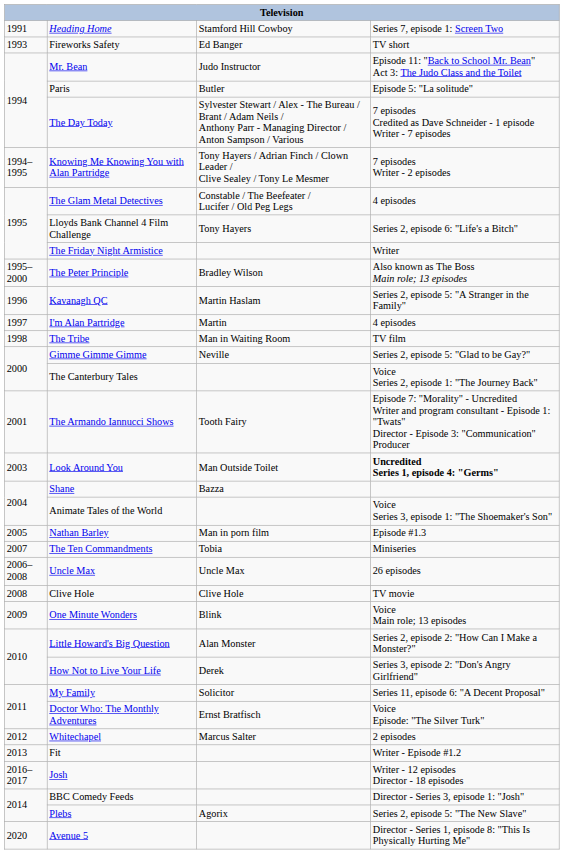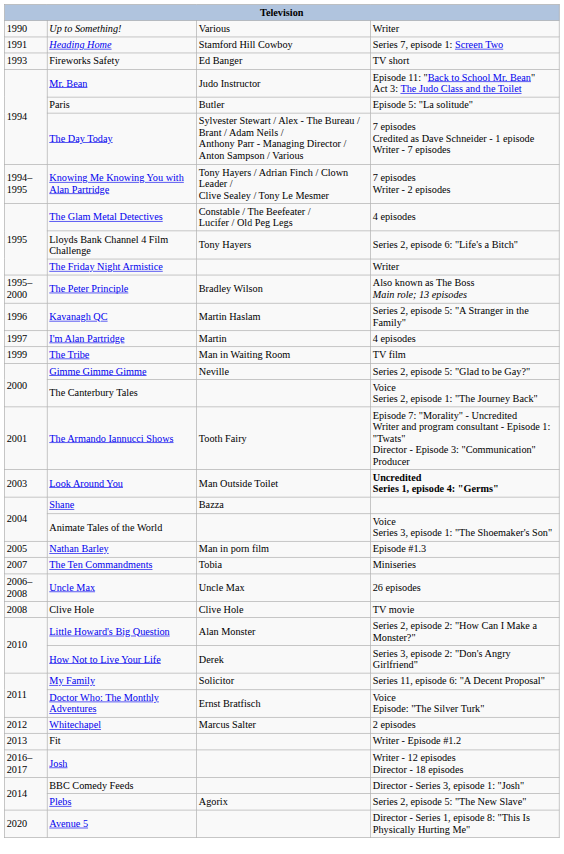 <table class="wikitable">
 <tr>
 <th colspan=4 style="background:#B0C4DE;">Television</th>
+</tr>
+<tr>
+<td>1990</td>
+<td><em>Up to Something!</em></td>
+<td>Various</td>
+<td>Writer</td>
 </tr>
 <tr>
 <td>1991</td>
 <td><em><a href='#'>Heading Home</a></td>
 <td>Stamford Hill Cowboy</td>
 <td>Series 7, episode 1: </em><a href='#'>Screen Two</a><em></td>
 </tr>
 <tr>
 <td>1993</td>
 <td></em>Fireworks Safety<em></td>
 <td>Ed Banger</td>
 <td>TV short</td>
 </tr>
 <tr>
 <td rowspan=3>1994</td>
 <td></em><a href='#'>Mr. Bean</a><em></td>
 <td>Judo Instructor</td>
 <td>Episode 11: "<a href='#'>Back to School Mr. Bean</a>"<br> Act 3: <a href='#'>The Judo Class and the Toilet</a></td>
 </tr>
 <tr>
 <td></em>Paris<em></td>
 <td>Butler</td>
 <td>Episode 5: "La solitude"</td>
 </tr>
 <tr>
 <td></em><a href='#'>The Day Today</a><em></td>
 <td>Sylvester Stewart / Alex - The Bureau / Brant / Adam Neils /<br> Anthony Parr - Managing Director / Anton Sampson / Various</td>
 <td>7 episodes<br> Credited as Dave Schneider - 1 episode<br> Writer - 7 episodes</td>
 </tr>
 <tr>
 <td>1994–1995</td>
 <td></em><a href='#'>Knowing Me Knowing You with Alan Partridge</a><em></td>
 <td>Tony Hayers / Adrian Finch / Clown Leader /<br> Clive Sealey /  Tony Le Mesmer</td>
 <td>7 episodes<br> Writer - 2 episodes</td>
 </tr>
 <tr>
 <td rowspan=3>1995</td>
 <td></em><a href='#'>The Glam Metal Detectives</a><em></td>
 <td>Constable / The Beefeater /<br> Lucifer / Old Peg Legs</td>
 <td>4 episodes</td>
 </tr>
 <tr>
 <td></em>Lloyds Bank Channel 4 Film Challenge<em></td>
 <td>Tony Hayers</td>
 <td>Series 2, episode 6: "Life's a Bitch"</td>
 </tr>
 <tr>
 <td></em><a href='#'>The Friday Night Armistice</a><em></td>
 <td></td>
 <td>Writer</td>
 </tr>
 <tr>
 <td>1995–2000</td>
 <td></em><a href='#'>The Peter Principle</a><em></td>
 <td>Bradley Wilson</td>
 <td>Also known as </em>The Boss<em><br> Main role; 13 episodes</td>
 </tr>
 <tr>
 <td>1996</td>
 <td></em><a href='#'>Kavanagh QC</a><em></td>
 <td>Martin Haslam</td>
 <td>Series 2, episode 5: "A Stranger in the Family"</td>
 </tr>
 <tr>
 <td>1997</td>
 <td></em><a href='#'>I'm Alan Partridge</a><em></td>
 <td>Martin</td>
 <td>4 episodes</td>
 </tr>
 <tr>
-<td>1998</td>
+<td>1999</td>
 <td></em><a href='#'>The Tribe</a><em></td>
 <td>Man in Waiting Room</td>
 <td>TV film</td>
 </tr>
 <tr>
 <td rowspan=2>2000</td>
 <td></em><a href='#'>Gimme Gimme Gimme</a><em></td>
 <td>Neville</td>
 <td>Series 2, episode 5: "Glad to be Gay?"</td>
 </tr>
 <tr>
 <td></em>The Canterbury Tales<em></td>
 <td></td>
 <td>Voice<br> Series 2, episode 1: "The Journey Back"</td>
 </tr>
 <tr>
 <td>2001</td>
 <td></em><a href='#'>The Armando Iannucci Shows</a><em></td>
 <td>Tooth Fairy</td>
 <td>Episode 7: "Morality" - Uncredited<br> Writer and program consultant - Episode 1: "Twats"<br> Director - Episode 3: "Communication"<br> Producer</td>
 </tr>
 <tr>
 <td>2003</td>
 <td></em><a href='#'>Look Around You</a><em></td>
 <td>Man Outside Toilet</td>
 <td><strong>Uncredited<br> Series 1, episode 4: "Germs"</strong></td>
 </tr>
 <tr>
 <td rowspan=2>2004</td>
 <td></em><a href='#'>Shane</a><em></td>
 <td>Bazza</td>
 <td></td>
 </tr>
 <tr>
 <td></em>Animate Tales of the World<em></td>
 <td></td>
 <td>Voice<br> Series 3, episode 1: "The Shoemaker's Son"</td>
 </tr>
 <tr>
 <td>2005</td>
 <td></em><a href='#'>Nathan Barley</a><em></td>
 <td>Man in porn film</td>
 <td>Episode #1.3</td>
 </tr>
 <tr>
 <td>2007</td>
 <td></em><a href='#'>The Ten Commandments</a><em></td>
 <td>Tobia</td>
 <td>Miniseries</td>
 </tr>
 <tr>
 <td>2006–2008</td>
 <td></em><a href='#'>Uncle Max</a><em></td>
 <td>Uncle Max</td>
 <td>26 episodes</td>
 </tr>
 <tr>
 <td>2008</td>
 <td></em>Clive Hole<em></td>
 <td>Clive Hole</td>
 <td>TV movie</td>
 </tr>
 <tr>
-<td>2009</td>
-<td></em><a href='#'>One Minute Wonders</a><em></td>
-<td>Blink</td>
-<td>Voice<br> Main role; 13 episodes</td>
-</tr>
-<tr>
 <td rowspan=2>2010</td>
 <td></em><a href='#'>Little Howard's Big Question</a><em></td>
 <td>Alan Monster</td>
 <td>Series 2, episode 2: "How Can I Make a Monster?"</td>
 </tr>
 <tr>
 <td></em><a href='#'>How Not to Live Your Life</a><em></td>
 <td>Derek</td>
 <td>Series 3, episode 2: "Don's Angry Girlfriend"</td>
 </tr>
 <tr>
 <td rowspan=2>2011</td>
 <td></em><a href='#'>My Family</a><em></td>
 <td>Solicitor</td>
 <td>Series 11, episode 6: "A Decent Proposal"</td>
 </tr>
 <tr>
 <td></em><a href='#'>Doctor Who: The Monthly Adventures</a><em></td>
 <td>Ernst Bratfisch</td>
 <td>Voice<br> Episode: "The Silver Turk"</td>
 </tr>
 <tr>
 <td>2012</td>
 <td></em><a href='#'>Whitechapel</a><em></td>
 <td>Marcus Salter</td>
 <td>2 episodes</td>
 </tr>
 <tr>
 <td>2013</td>
 <td></em>Fit<em></td>
 <td></td>
 <td>Writer - Episode #1.2</td>
 </tr>
 <tr>
 <td>2016–2017</td>
 <td></em><a href='#'>Josh</a><em></td>
 <td></td>
 <td>Writer - 12 episodes<br> Director - 18 episodes</td>
 </tr>
 <tr>
 <td rowspan=2>2014</td>
 <td></em>BBC Comedy Feeds<em></td>
 <td></td>
 <td>Director - Series 3, episode 1: "Josh"</td>
 </tr>
 <tr>
 <td></em><a href='#'>Plebs</a><em></td>
 <td>Agorix</td>
 <td>Series 2, episode 5: "The New Slave"</td>
 </tr>
 <tr>
 <td>2020</td>
 <td></em><a href='#'>Avenue 5</a><em></td>
 <td></td>
 <td>Director - Series 1, episode 8: "This Is Physically Hurting Me"</td>
 </tr>
 </table>
